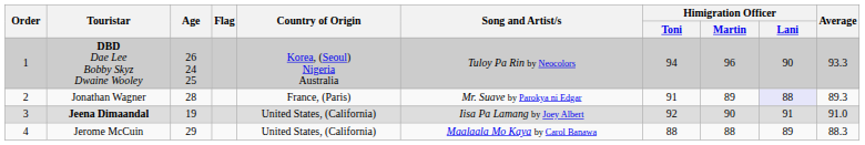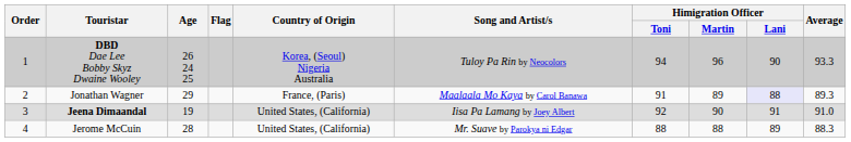 <table class="wikitable" style="text-align:center; line-height:17px; width:100%;">
 <tr>
 <th scope="col" rowspan="2" width="05%">Order</th>
 <th scope="col" rowspan="2" width="15%">Touristar</th>
 <th scope="col" rowspan="2" width="05%">Age</th>
 <th scope="col" rowspan="2" width="02%">Flag</th>
 <th scope="col" rowspan="2" width="20%">Country of Origin</th>
 <th scope="col" rowspan="2" width="30%">Song and Artist/s</th>
 <th scope="col" colspan="3" width="28%">Himigration Officer</th>
 <th scope="col" rowspan="2" width="07%">Average</th>
 </tr>
 <tr>
 <th width="07%"><a href='#'>Toni</a></th>
 <th width="07%"><a href='#'>Martin</a></th>
 <th width="07%"><a href='#'>Lani</a></th>
 </tr>
 <tr style="background:#CCC;">
 <td>1</td>
 <td><strong>DBD</strong> <br><em>Dae Lee</em><br><em>Bobby Skyz</em><br><em>Dwaine Wooley</em></td>
 <td><br>26<br>24<br>25</td>
 <td><br><br><br></td>
 <td><br><a href='#'>Korea</a>, (<a href='#'>Seoul</a>)<br><a href='#'>Nigeria</a><br>Australia</td>
 <td><em>Tuloy Pa Rin</em> <small>by <a href='#'>Neocolors</a></small></td>
 <td>94</td>
 <td>96</td>
 <td>90</td>
 <td>93.3</td>
 </tr>
 <tr>
 <td>2</td>
 <td>Jonathan Wagner</td>
-<td>28</td>
+<td>29</td>
 <td></td>
 <td>France, (Paris)</td>
-<td><em>Mr. Suave</em> <small>by <a href='#'>Parokya ni Edgar</a></small></td>
+<td><em><a href='#'>Maalaala Mo Kaya</a></em> <small>by <a href='#'>Carol Banawa</a></small></td>
 <td>91</td>
 <td>89</td>
 <td style="background: lavender;">88</td>
 <td>89.3</td>
 </tr>
 <tr style="background:#DDD;">
 <td>3</td>
 <td><strong>Jeena Dimaandal</strong></td>
 <td>19</td>
 <td></td>
 <td>United States, (California)</td>
 <td><em>Iisa Pa Lamang</em> <small>by <a href='#'>Joey Albert</a></small></td>
 <td>92</td>
 <td>90</td>
 <td>91</td>
 <td>91.0</td>
 </tr>
 <tr>
 <td>4</td>
 <td>Jerome McCuin</td>
-<td>29</td>
+<td>28</td>
 <td></td>
 <td>United States, (California)</td>
-<td><em><a href='#'>Maalaala Mo Kaya</a></em> <small>by <a href='#'>Carol Banawa</a></small></td>
+<td><em>Mr. Suave</em> <small>by <a href='#'>Parokya ni Edgar</a></small></td>
 <td>88</td>
 <td>88</td>
 <td>89</td>
 <td>88.3</td>
 </tr>
 </table>
